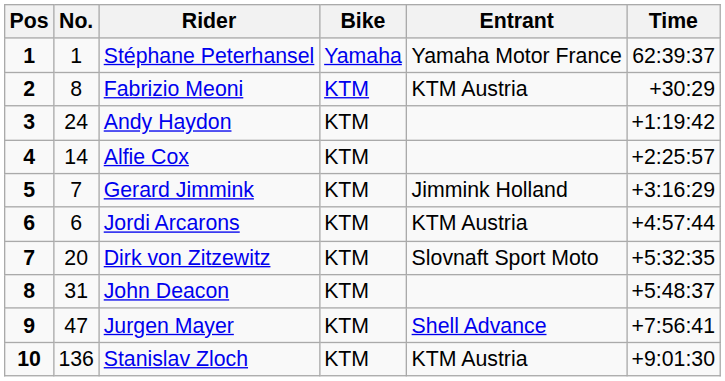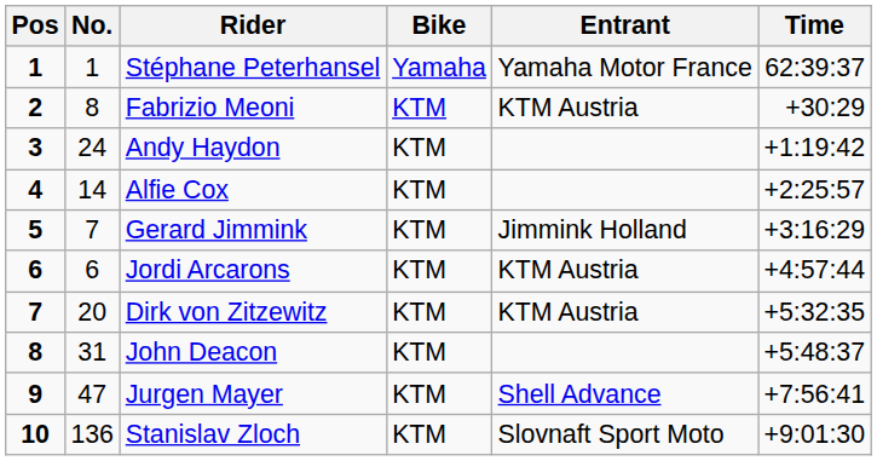 <table class="wikitable">
 <tr>
 <th>Pos</th>
 <th>No.</th>
 <th>Rider</th>
 <th>Bike</th>
 <th>Entrant</th>
 <th>Time</th>
 </tr>
 <tr>
 <td align=center><strong>1</strong></td>
 <td align=center>1</td>
 <td> <a href='#'>Stéphane Peterhansel</a></td>
 <td><a href='#'>Yamaha</a></td>
 <td>Yamaha Motor France</td>
 <td align=right>62:39:37</td>
 </tr>
 <tr>
 <td align=center><strong>2</strong></td>
 <td align=center>8</td>
 <td> <a href='#'>Fabrizio Meoni</a></td>
 <td><a href='#'>KTM</a></td>
 <td>KTM Austria</td>
 <td align=right>+30:29</td>
 </tr>
 <tr>
 <td align=center><strong>3</strong></td>
 <td align=center>24</td>
 <td> <a href='#'>Andy Haydon</a></td>
 <td>KTM</td>
 <td></td>
 <td align=right>+1:19:42</td>
 </tr>
 <tr>
 <td align=center><strong>4</strong></td>
 <td align=center>14</td>
 <td> <a href='#'>Alfie Cox</a></td>
 <td>KTM</td>
 <td></td>
 <td align=right>+2:25:57</td>
 </tr>
 <tr>
 <td align=center><strong>5</strong></td>
 <td align=center>7</td>
 <td> <a href='#'>Gerard Jimmink</a></td>
 <td>KTM</td>
 <td>Jimmink Holland</td>
 <td align=right>+3:16:29</td>
 </tr>
 <tr>
 <td align=center><strong>6</strong></td>
 <td align=center>6</td>
 <td> <a href='#'>Jordi Arcarons</a></td>
 <td>KTM</td>
 <td>KTM Austria</td>
 <td align=right>+4:57:44</td>
 </tr>
 <tr>
 <td align=center><strong>7</strong></td>
 <td align=center>20</td>
 <td> <a href='#'>Dirk von Zitzewitz</a></td>
 <td>KTM</td>
-<td>Slovnaft Sport Moto</td>
+<td>KTM Austria</td>
 <td align=right>+5:32:35</td>
 </tr>
 <tr>
 <td align=center><strong>8</strong></td>
 <td align=center>31</td>
 <td> <a href='#'>John Deacon</a></td>
 <td>KTM</td>
 <td></td>
 <td align=right>+5:48:37</td>
 </tr>
 <tr>
 <td align=center><strong>9</strong></td>
 <td align=center>47</td>
 <td> <a href='#'>Jurgen Mayer</a></td>
 <td>KTM</td>
 <td><a href='#'>Shell Advance</a></td>
 <td align=right>+7:56:41</td>
 </tr>
 <tr>
 <td align=center><strong>10</strong></td>
 <td align=center>136</td>
 <td> <a href='#'>Stanislav Zloch</a></td>
 <td>KTM</td>
-<td>KTM Austria</td>
+<td>Slovnaft Sport Moto</td>
 <td align=right>+9:01:30</td>
 </tr>
 </table>
